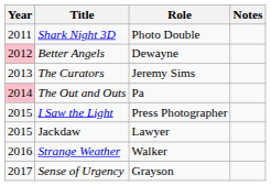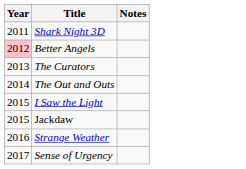 <table class="wikitable sortable">
 <tr>
 <th>Year</th>
 <th>Title</th>
-<th>Role</th>
 <th class="unsortable">Notes</th>
 </tr>
 <tr>
 <td>2011</td>
 <td><em><a href='#'>Shark Night 3D</a></em></td>
-<td>Photo Double</td>
 <td></td>
 </tr>
 <tr>
 <td style="background: pink;">2012</td>
 <td><em>Better Angels</em></td>
-<td>Dewayne</td>
 <td></td>
 </tr>
 <tr>
 <td>2013</td>
 <td><em>The Curators</em></td>
-<td>Jeremy Sims</td>
 <td></td>
 </tr>
 <tr>
-<td style="background: pink;">2014</td>
+<td>2014</td>
 <td><em>The Out and Outs</em></td>
-<td>Pa</td>
 <td></td>
 </tr>
 <tr>
 <td>2015</td>
 <td><em><a href='#'>I Saw the Light</a></em></td>
-<td>Press Photographer</td>
 <td></td>
 </tr>
 <tr>
 <td>2015</td>
 <td>Jackdaw</td>
-<td>Lawyer</td>
 <td></td>
 </tr>
 <tr>
 <td>2016</td>
 <td><em><a href='#'>Strange Weather</a></em></td>
-<td>Walker</td>
 <td></td>
 </tr>
 <tr>
 <td>2017</td>
 <td><em>Sense of Urgency</em></td>
-<td>Grayson</td>
 <td></td>
 </tr>
 </table>
